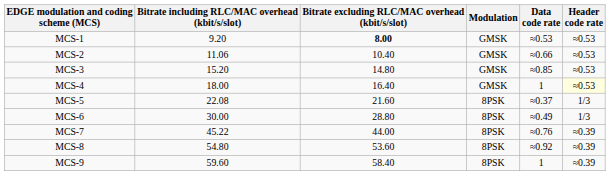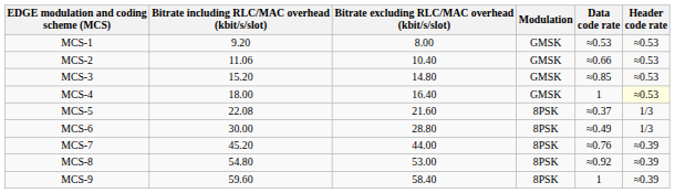 <table class="wikitable" align=center style="float:left; margin:0.26em 0.8em; margin-right:0.2em; margin-left:0px;">
 <tr>
 <th>EDGE modulation and coding <br>scheme (MCS)</th>
 <th>Bitrate including RLC/MAC overhead<br>(kbit/s/slot)</th>
 <th>Bitrate excluding RLC/MAC overhead<br>(kbit/s/slot)</th>
 <th>Modulation</th>
 <th>Data<br>code rate</th>
 <th>Header<br>code rate</th>
 </tr>
 <tr align=center>
 <td>MCS-1</td>
 <td>9.20</td>
-<td><strong>8.00</strong></td>
+<td>8.00</td>
 <td>GMSK</td>
 <td>≈0.53</td>
 <td>≈0.53</td>
 </tr>
 <tr align=center>
 <td>MCS-2</td>
 <td>11.06</td>
 <td>10.40</td>
 <td>GMSK</td>
 <td>≈0.66</td>
 <td>≈0.53</td>
 </tr>
 <tr align=center>
 <td>MCS-3</td>
 <td>15.20</td>
 <td>14.80</td>
 <td>GMSK</td>
 <td>≈0.85</td>
 <td>≈0.53</td>
 </tr>
 <tr align=center>
 <td>MCS-4</td>
 <td>18.00</td>
 <td>16.40</td>
 <td>GMSK</td>
 <td>1</td>
 <td style="background: lightyellow;">≈0.53</td>
 </tr>
 <tr align=center>
 <td>MCS-5</td>
 <td>22.08</td>
 <td>21.60</td>
 <td>8PSK</td>
 <td>≈0.37</td>
 <td>1/3</td>
 </tr>
 <tr align=center>
 <td>MCS-6</td>
 <td>30.00</td>
 <td>28.80</td>
 <td>8PSK</td>
 <td>≈0.49</td>
 <td>1/3</td>
 </tr>
 <tr align=center>
 <td>MCS-7</td>
-<td>45.22</td>
+<td>45.20</td>
 <td>44.00</td>
 <td>8PSK</td>
 <td>≈0.76</td>
 <td>≈0.39</td>
 </tr>
 <tr align=center>
 <td>MCS-8</td>
 <td>54.80</td>
-<td>53.60</td>
+<td>53.00</td>
 <td>8PSK</td>
 <td>≈0.92</td>
 <td>≈0.39</td>
 </tr>
 <tr align=center>
 <td>MCS-9</td>
 <td>59.60</td>
 <td>58.40</td>
 <td>8PSK</td>
 <td>1</td>
 <td>≈0.39</td>
 </tr>
 </table>
